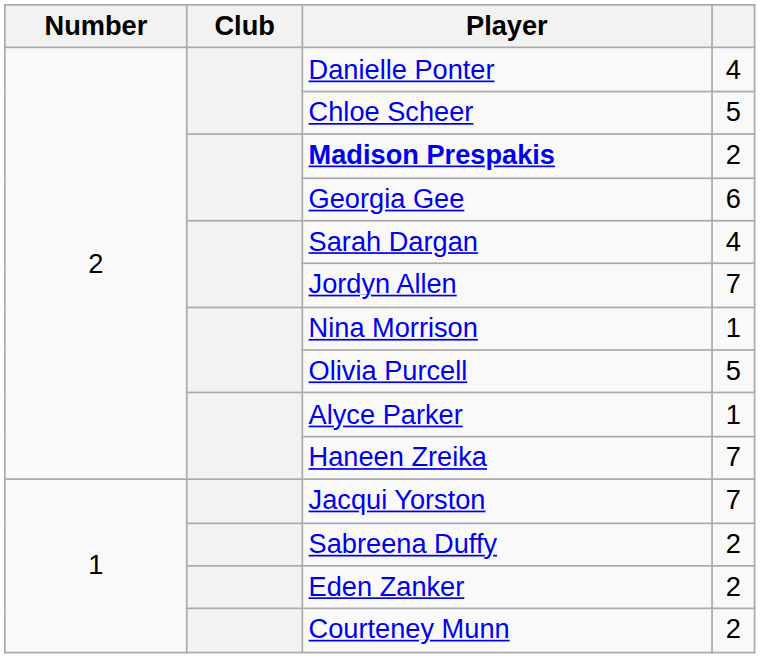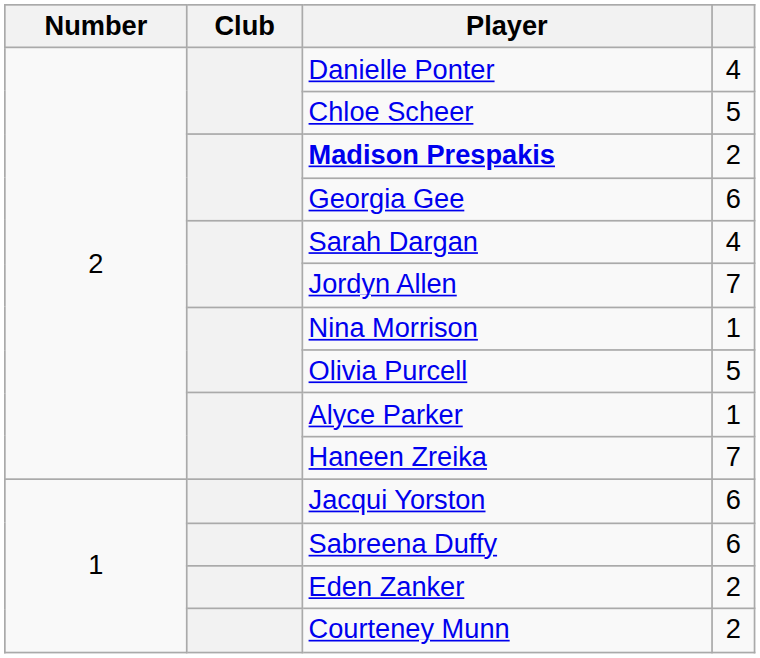 <table class="wikitable plainrowheaders" style="text-align:center; width:35%">
 <tr>
 <th>Number</th>
 <th>Club</th>
 <th>Player</th>
 <th></th>
 </tr>
 <tr>
 <td rowspan=10>2</td>
 <th scope=row rowspan=2></th>
 <td align=left><a href='#'>Danielle Ponter</a></td>
 <td>4</td>
 </tr>
 <tr>
 <td align=left><a href='#'>Chloe Scheer</a></td>
 <td>5</td>
 </tr>
 <tr>
 <th scope=row rowspan=2></th>
 <td align=left><strong><a href='#'>Madison Prespakis</a></strong></td>
 <td>2</td>
 </tr>
 <tr>
 <td align=left><a href='#'>Georgia Gee</a></td>
 <td>6</td>
 </tr>
 <tr>
 <th scope=row rowspan=2></th>
 <td align=left><a href='#'>Sarah Dargan</a></td>
 <td>4</td>
 </tr>
 <tr>
 <td align=left><a href='#'>Jordyn Allen</a></td>
 <td>7</td>
 </tr>
 <tr>
 <th scope=row rowspan=2></th>
 <td align=left><a href='#'>Nina Morrison</a></td>
 <td>1</td>
 </tr>
 <tr>
 <td align=left><a href='#'>Olivia Purcell</a></td>
 <td>5</td>
 </tr>
 <tr>
 <th scope=row rowspan=2></th>
 <td align=left><a href='#'>Alyce Parker</a></td>
 <td>1</td>
 </tr>
 <tr>
 <td align=left><a href='#'>Haneen Zreika</a></td>
 <td>7</td>
 </tr>
 <tr>
 <td rowspan=4>1</td>
 <th scope=row></th>
 <td align=left><a href='#'>Jacqui Yorston</a></td>
-<td>7</td>
+<td>6</td>
 </tr>
 <tr>
 <th scope=row></th>
 <td align=left><a href='#'>Sabreena Duffy</a></td>
-<td>2</td>
+<td>6</td>
 </tr>
 <tr>
 <th scope=row></th>
 <td align=left><a href='#'>Eden Zanker</a></td>
 <td>2</td>
 </tr>
 <tr>
 <th scope=row></th>
 <td align=left><a href='#'>Courteney Munn</a></td>
 <td>2</td>
 </tr>
 </table>
